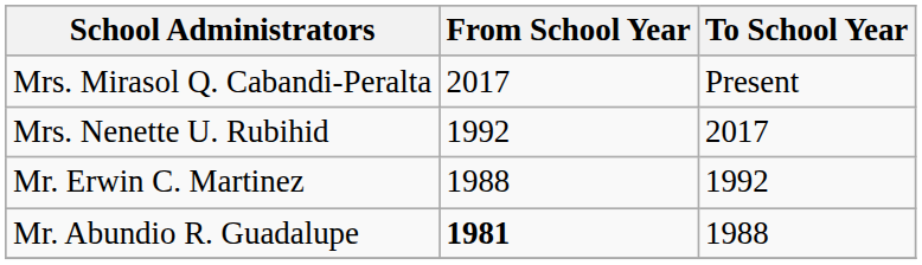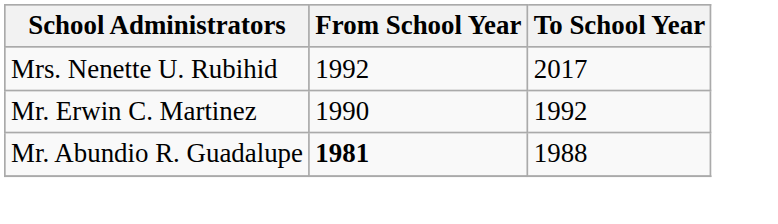 <table class="wikitable">
 <tr>
 <th><strong>School Administrators</strong></th>
 <th><strong>From School Year</strong></th>
 <th><strong>To School Year</strong></th>
-</tr>
-<tr>
-<td>Mrs. Mirasol Q. Cabandi-Peralta</td>
-<td>2017</td>
-<td>Present</td>
 </tr>
 <tr>
 <td>Mrs. Nenette U. Rubihid</td>
 <td>1992</td>
 <td>2017</td>
 </tr>
 <tr>
 <td>Mr. Erwin C. Martinez</td>
-<td>1988</td>
+<td>1990</td>
 <td>1992</td>
 </tr>
 <tr>
 <td>Mr. Abundio R. Guadalupe</td>
 <td><strong>1981</strong></td>
 <td>1988</td>
 </tr>
 <tr>
 </tr>
 </table>
